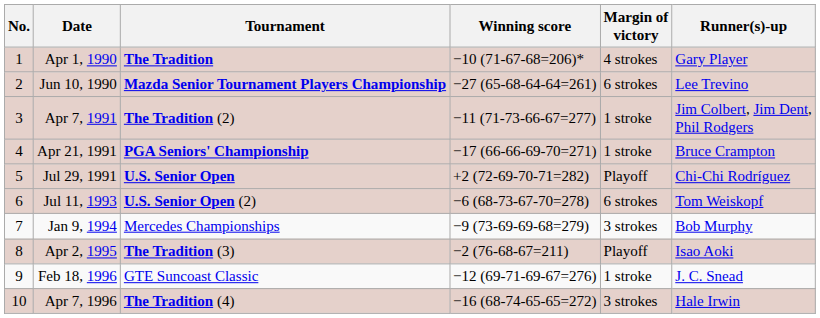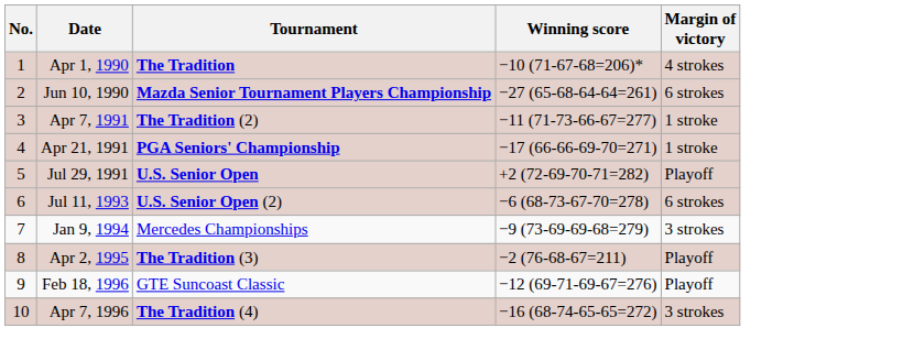 <table class="wikitable" style="font-size:95%;">
 <tr>
 <th>No.</th>
 <th>Date</th>
 <th>Tournament</th>
 <th>Winning score</th>
 <th>Margin of<br>victory</th>
-<th>Runner(s)-up</th>
 </tr>
 <tr style="background:#e5d1cb;">
 <td align=center>1</td>
 <td align=right>Apr 1, <a href='#'>1990</a></td>
 <td><strong><a href='#'>The Tradition</a></strong></td>
 <td>−10 (71-67-68=206)*</td>
 <td>4 strokes</td>
-<td> <a href='#'>Gary Player</a></td>
 </tr>
 <tr style="background:#e5d1cb;">
 <td align=center>2</td>
 <td align=right>Jun 10, 1990</td>
 <td><strong><a href='#'>Mazda Senior Tournament Players Championship</a></strong></td>
 <td>−27 (65-68-64-64=261)</td>
 <td>6 strokes</td>
-<td> <a href='#'>Lee Trevino</a></td>
 </tr>
 <tr style="background:#e5d1cb;">
 <td align=center>3</td>
 <td align=right>Apr 7, <a href='#'>1991</a></td>
 <td><strong><a href='#'>The Tradition</a></strong> (2)</td>
 <td>−11 (71-73-66-67=277)</td>
 <td>1 stroke</td>
-<td> <a href='#'>Jim Colbert</a>,  <a href='#'>Jim Dent</a>,<br> <a href='#'>Phil Rodgers</a></td>
 </tr>
 <tr style="background:#e5d1cb;">
 <td align=center>4</td>
 <td align=right>Apr 21, 1991</td>
 <td><strong><a href='#'>PGA Seniors' Championship</a></strong></td>
 <td>−17 (66-66-69-70=271)</td>
 <td>1 stroke</td>
-<td> <a href='#'>Bruce Crampton</a></td>
 </tr>
 <tr style="background:#e5d1cb;">
 <td align=center>5</td>
 <td align=right>Jul 29, 1991</td>
 <td><strong><a href='#'>U.S. Senior Open</a></strong></td>
 <td>+2 (72-69-70-71=282)</td>
 <td>Playoff</td>
-<td> <a href='#'>Chi-Chi Rodríguez</a></td>
 </tr>
 <tr style="background:#e5d1cb;">
 <td align=center>6</td>
 <td align=right>Jul 11, <a href='#'>1993</a></td>
 <td><strong><a href='#'>U.S. Senior Open</a></strong> (2)</td>
 <td>−6 (68-73-67-70=278)</td>
 <td>6 strokes</td>
-<td> <a href='#'>Tom Weiskopf</a></td>
 </tr>
 <tr>
 <td align=center>7</td>
 <td align=right>Jan 9, <a href='#'>1994</a></td>
 <td><a href='#'>Mercedes Championships</a></td>
 <td>−9 (73-69-69-68=279)</td>
 <td>3 strokes</td>
-<td> <a href='#'>Bob Murphy</a></td>
 </tr>
 <tr style="background:#e5d1cb;">
 <td align=center>8</td>
 <td align=right>Apr 2, <a href='#'>1995</a></td>
 <td><strong><a href='#'>The Tradition</a></strong> (3)</td>
 <td>−2 (76-68-67=211)</td>
 <td>Playoff</td>
-<td> <a href='#'>Isao Aoki</a></td>
 </tr>
 <tr>
 <td align=center>9</td>
 <td align=right>Feb 18, <a href='#'>1996</a></td>
 <td><a href='#'>GTE Suncoast Classic</a></td>
 <td>−12 (69-71-69-67=276)</td>
-<td>1 stroke</td>
-<td> <a href='#'>J. C. Snead</a></td>
+<td>Playoff</td>
 </tr>
 <tr style="background:#e5d1cb;">
 <td align=center>10</td>
 <td align=right>Apr 7, 1996</td>
 <td><strong><a href='#'>The Tradition</a></strong> (4)</td>
 <td>−16 (68-74-65-65=272)</td>
 <td>3 strokes</td>
-<td> <a href='#'>Hale Irwin</a></td>
 </tr>
 </table>
